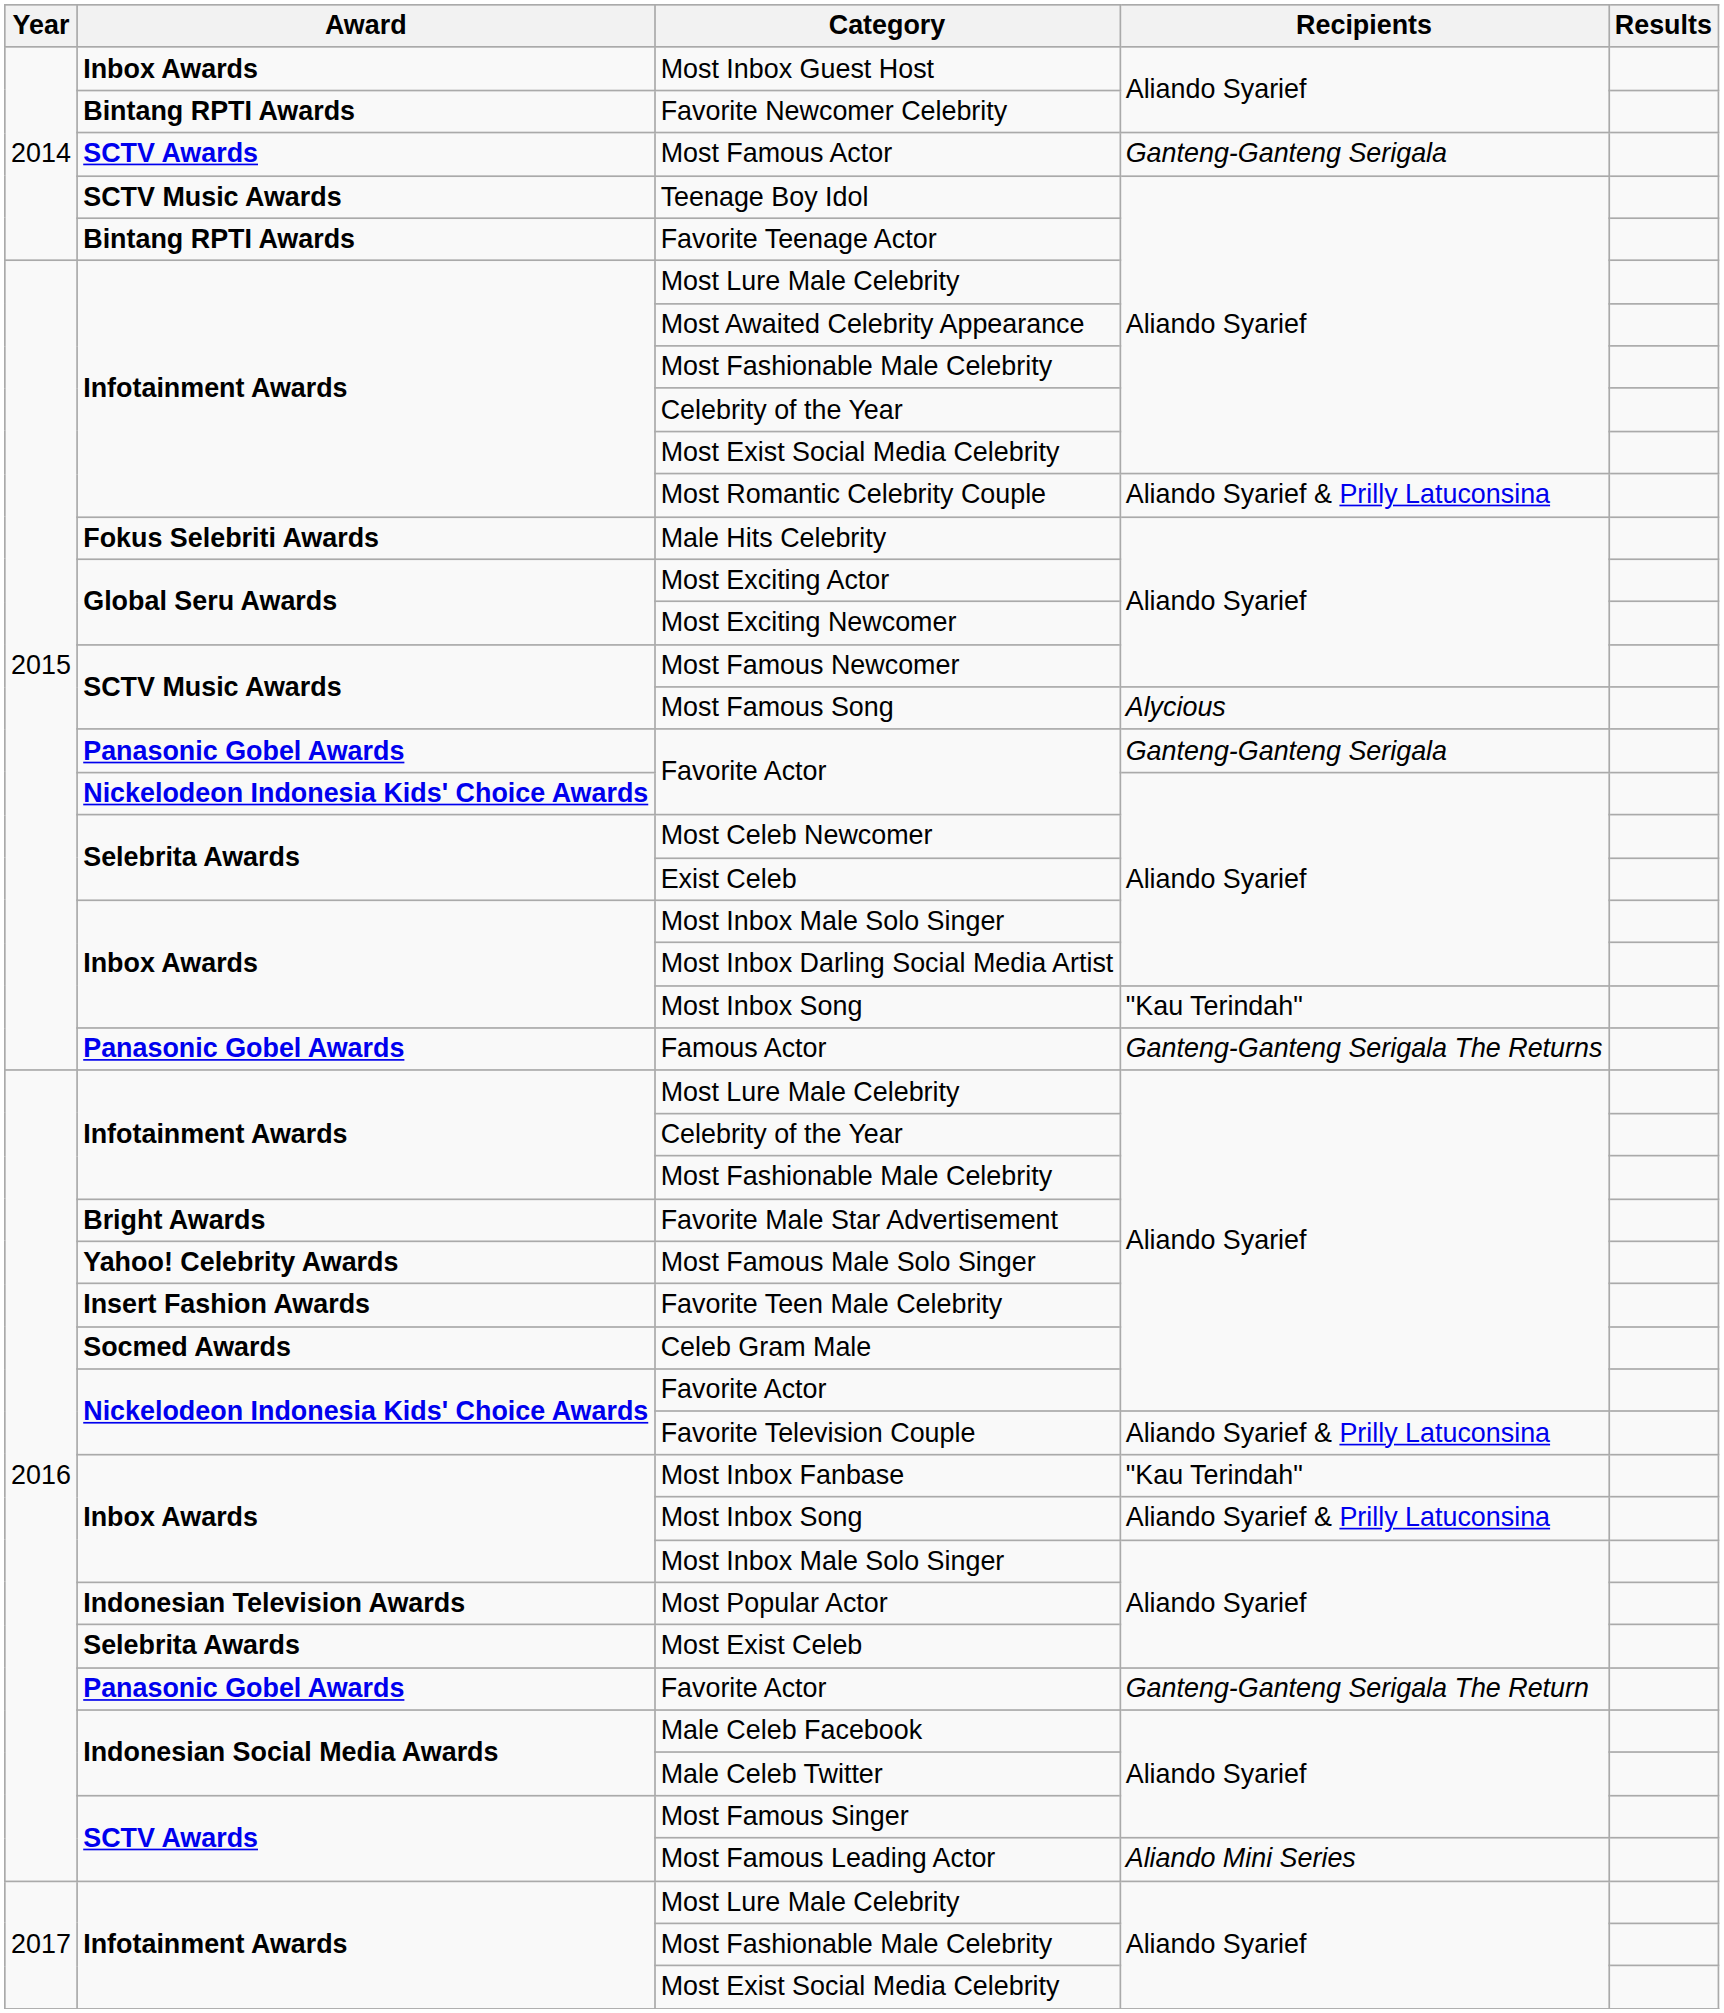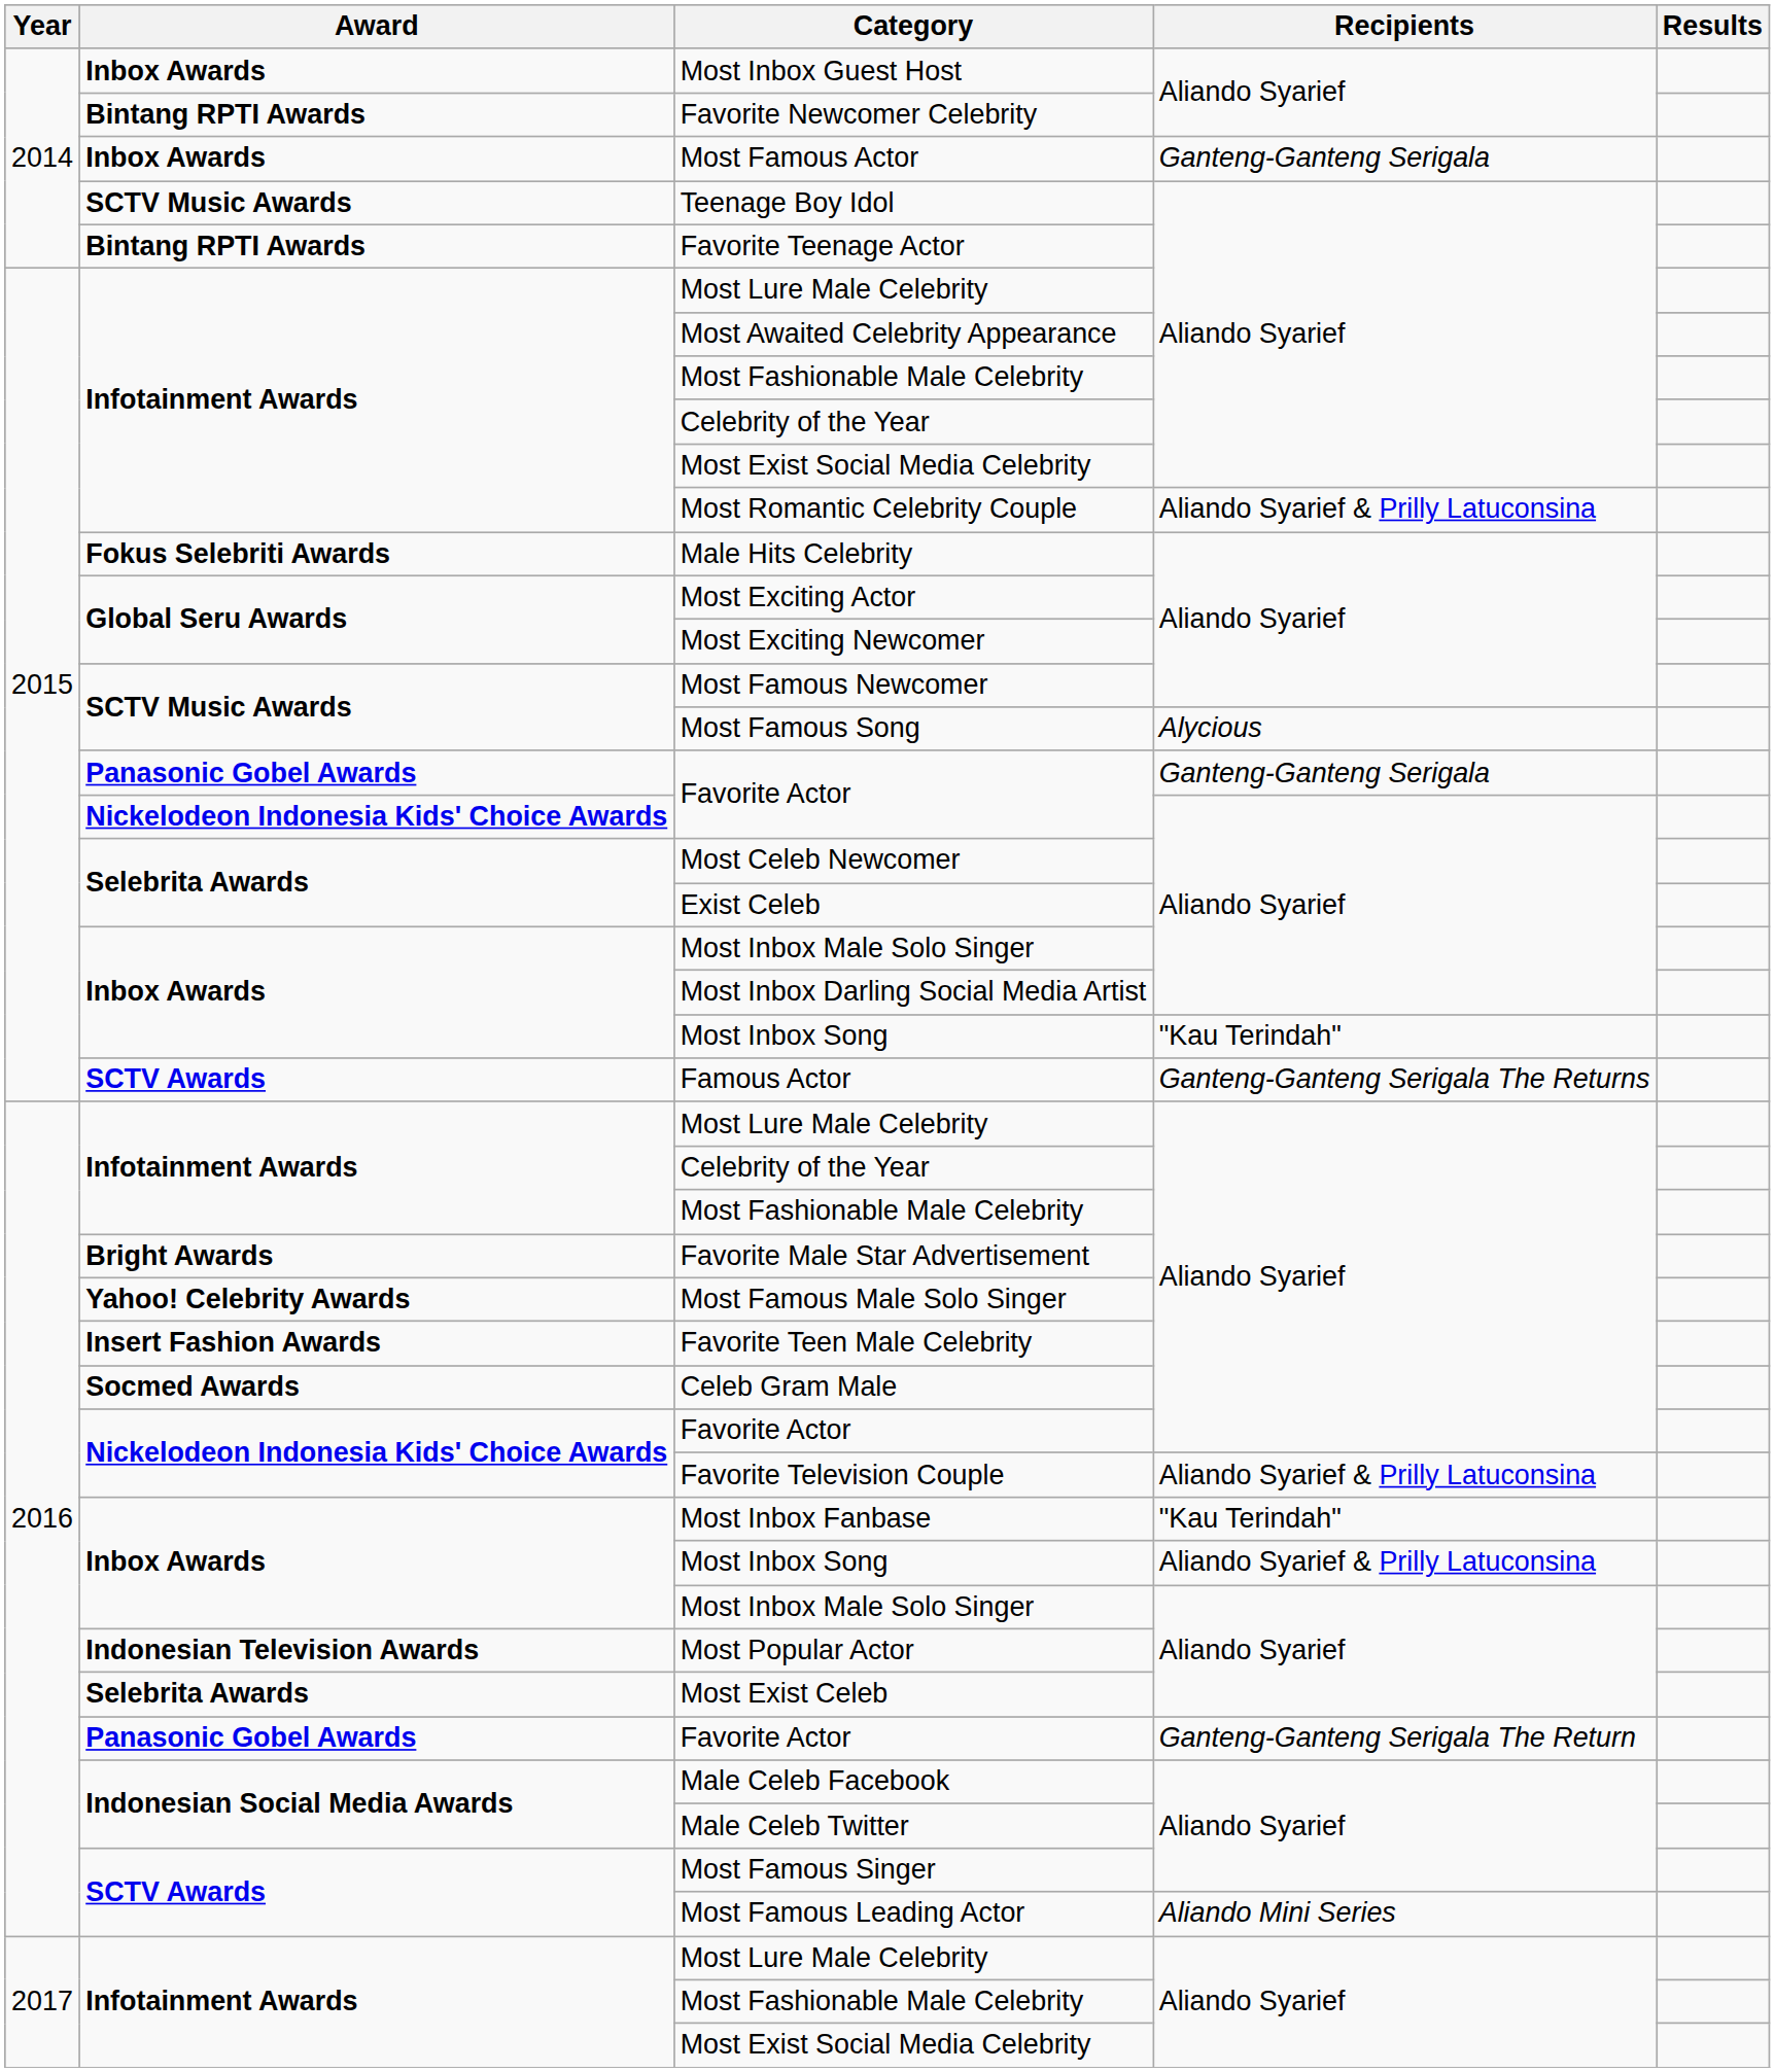 <table class="wikitable">
 <tr>
 <th>Year</th>
 <th>Award</th>
 <th>Category</th>
 <th>Recipients</th>
 <th>Results</th>
 </tr>
 <tr>
 <td rowspan= "5">2014</td>
 <td><strong>Inbox Awards</strong></td>
 <td>Most Inbox Guest Host</td>
 <td rowspan= "2">Aliando Syarief</td>
 <td></td>
 </tr>
 <tr>
 <td><strong>Bintang RPTI Awards</strong></td>
 <td>Favorite Newcomer Celebrity</td>
 <td></td>
 </tr>
 <tr>
-<td><strong><a href='#'>SCTV Awards</a></strong></td>
+<td><strong>Inbox Awards</strong></td>
 <td>Most Famous Actor</td>
 <td><em>Ganteng-Ganteng Serigala</em></td>
 <td></td>
 </tr>
 <tr>
 <td><strong>SCTV Music Awards</strong></td>
 <td>Teenage Boy Idol</td>
 <td rowspan= "7">Aliando Syarief</td>
 <td></td>
 </tr>
 <tr>
 <td><strong>Bintang RPTI Awards</strong></td>
 <td>Favorite Teenage Actor</td>
 <td></td>
 </tr>
 <tr>
 <td rowspan= "19">2015</td>
 <td rowspan= "6"><strong>Infotainment Awards</strong></td>
 <td>Most Lure Male Celebrity</td>
 <td></td>
 </tr>
 <tr>
 <td>Most Awaited Celebrity Appearance</td>
 <td></td>
 </tr>
 <tr>
 <td>Most Fashionable Male Celebrity</td>
 <td></td>
 </tr>
 <tr>
 <td>Celebrity of the Year</td>
 <td></td>
 </tr>
 <tr>
 <td>Most Exist Social Media Celebrity</td>
 <td></td>
 </tr>
 <tr>
 <td>Most Romantic Celebrity Couple</td>
 <td>Aliando Syarief & <a href='#'>Prilly Latuconsina</a></td>
 <td></td>
 </tr>
 <tr>
 <td><strong>Fokus Selebriti Awards</strong></td>
 <td>Male Hits Celebrity</td>
 <td rowspan= "4">Aliando Syarief</td>
 <td></td>
 </tr>
 <tr>
 <td rowspan= "2"><strong>Global Seru Awards</strong></td>
 <td>Most Exciting Actor</td>
 <td></td>
 </tr>
 <tr>
 <td>Most Exciting Newcomer</td>
 <td></td>
 </tr>
 <tr>
 <td rowspan= "2"><strong>SCTV Music Awards</strong></td>
 <td>Most Famous Newcomer</td>
 <td></td>
 </tr>
 <tr>
 <td>Most Famous Song</td>
 <td><em>Alycious</em></td>
 <td></td>
 </tr>
 <tr>
 <td><strong><a href='#'>Panasonic Gobel Awards</a></strong></td>
 <td rowspan= "2">Favorite Actor</td>
 <td><em>Ganteng-Ganteng Serigala</em></td>
 <td></td>
 </tr>
 <tr>
 <td><strong><a href='#'>Nickelodeon Indonesia Kids' Choice Awards</a></strong></td>
 <td rowspan= "5">Aliando Syarief</td>
 <td></td>
 </tr>
 <tr>
 <td rowspan= "2"><strong>Selebrita Awards</strong></td>
 <td>Most Celeb Newcomer</td>
 <td></td>
 </tr>
 <tr>
 <td>Exist Celeb</td>
 <td></td>
 </tr>
 <tr>
 <td rowspan= "3"><strong>Inbox Awards</strong></td>
 <td>Most Inbox Male Solo Singer</td>
 <td></td>
 </tr>
 <tr>
 <td>Most Inbox Darling Social Media Artist</td>
 <td></td>
 </tr>
 <tr>
 <td>Most Inbox Song</td>
 <td>"Kau Terindah"</td>
 <td></td>
 </tr>
 <tr>
-<td><strong><a href='#'>Panasonic Gobel Awards</a></strong></td>
+<td><strong><a href='#'>SCTV Awards</a></strong></td>
 <td>Famous Actor</td>
 <td><em>Ganteng-Ganteng Serigala The Returns</em></td>
 <td></td>
 </tr>
 <tr>
 <td rowspan= "19">2016</td>
 <td rowspan= "3"><strong>Infotainment Awards</strong></td>
 <td>Most Lure Male Celebrity</td>
 <td rowspan= "8">Aliando Syarief</td>
 <td></td>
 </tr>
 <tr>
 <td>Celebrity of the Year</td>
 <td></td>
 </tr>
 <tr>
 <td>Most Fashionable Male Celebrity</td>
 <td></td>
 </tr>
 <tr>
 <td><strong>Bright Awards</strong></td>
 <td>Favorite Male Star Advertisement</td>
 <td></td>
 </tr>
 <tr>
 <td><strong>Yahoo! Celebrity Awards</strong></td>
 <td>Most Famous Male Solo Singer</td>
 <td></td>
 </tr>
 <tr>
 <td><strong>Insert Fashion Awards</strong></td>
 <td>Favorite Teen Male Celebrity</td>
 <td></td>
 </tr>
 <tr>
 <td><strong>Socmed Awards</strong></td>
 <td>Celeb Gram Male</td>
 <td></td>
 </tr>
 <tr>
 <td rowspan= "2"><strong><a href='#'>Nickelodeon Indonesia Kids' Choice Awards</a></strong></td>
 <td>Favorite Actor</td>
 <td></td>
 </tr>
 <tr>
 <td>Favorite Television Couple</td>
 <td>Aliando Syarief & <a href='#'>Prilly Latuconsina</a></td>
 <td></td>
 </tr>
 <tr>
 <td rowspan= "3"><strong>Inbox Awards</strong></td>
 <td>Most Inbox Fanbase</td>
 <td>"Kau Terindah"</td>
 <td></td>
 </tr>
 <tr>
 <td>Most Inbox Song</td>
 <td>Aliando Syarief & <a href='#'>Prilly Latuconsina</a></td>
 <td></td>
 </tr>
 <tr>
 <td>Most Inbox Male Solo Singer</td>
 <td rowspan= "3">Aliando Syarief</td>
 <td></td>
 </tr>
 <tr>
 <td><strong>Indonesian Television Awards</strong></td>
 <td>Most Popular Actor</td>
 <td></td>
 </tr>
 <tr>
 <td><strong>Selebrita Awards</strong></td>
 <td>Most Exist Celeb</td>
 <td></td>
 </tr>
 <tr>
 <td><strong><a href='#'>Panasonic Gobel Awards</a></strong></td>
 <td>Favorite Actor</td>
 <td><em>Ganteng-Ganteng Serigala The Return</em></td>
 <td></td>
 </tr>
 <tr>
 <td rowspan= "2"><strong>Indonesian Social Media Awards</strong></td>
 <td>Male Celeb Facebook</td>
 <td rowspan= "3">Aliando Syarief</td>
 <td></td>
 </tr>
 <tr>
 <td>Male Celeb Twitter</td>
 <td></td>
 </tr>
 <tr>
 <td rowspan= "2"><strong><a href='#'>SCTV Awards</a></strong></td>
 <td>Most Famous Singer</td>
 <td></td>
 </tr>
 <tr>
 <td>Most Famous Leading Actor</td>
 <td><em>Aliando Mini Series</em></td>
 <td></td>
 </tr>
 <tr>
 <td rowspan= "3">2017</td>
 <td rowspan= "3"><strong>Infotainment Awards</strong></td>
 <td>Most Lure Male Celebrity</td>
 <td rowspan= "3">Aliando Syarief</td>
 <td></td>
 </tr>
 <tr>
 <td>Most Fashionable Male Celebrity</td>
 <td></td>
 </tr>
 <tr>
 <td>Most Exist Social Media Celebrity</td>
 <td></td>
 </tr>
 <tr>
 </tr>
 </table>
